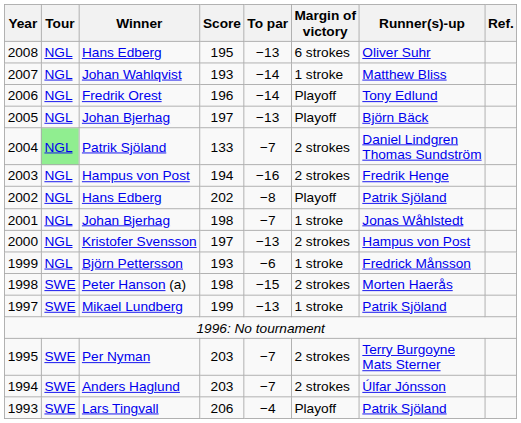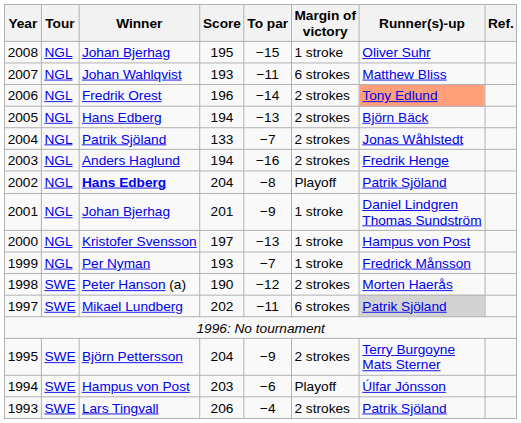 <table class="wikitable" style="font-size:95%">
 <tr>
 <th>Year</th>
 <th>Tour</th>
 <th>Winner</th>
 <th>Score</th>
 <th>To par</th>
 <th>Margin of<br>victory</th>
 <th>Runner(s)-up</th>
 <th>Ref.</th>
 </tr>
 <tr>
 <td>2008</td>
 <td><a href='#'>NGL</a></td>
-<td> <a href='#'>Hans Edberg</a></td>
+<td> <a href='#'>Johan Bjerhag</a></td>
 <td align=center>195</td>
-<td align=center>−13</td>
-<td>6 strokes</td>
+<td align=center>−15</td>
+<td>1 stroke</td>
 <td> <a href='#'>Oliver Suhr</a></td>
 <td></td>
 </tr>
 <tr>
 <td>2007</td>
 <td><a href='#'>NGL</a></td>
 <td> <a href='#'>Johan Wahlqvist</a></td>
 <td align=center>193</td>
-<td align=center>−14</td>
-<td>1 stroke</td>
+<td align=center>−11</td>
+<td>6 strokes</td>
 <td> <a href='#'>Matthew Bliss</a></td>
 <td></td>
 </tr>
 <tr>
 <td>2006</td>
 <td><a href='#'>NGL</a></td>
 <td> <a href='#'>Fredrik Orest</a></td>
 <td align=center>196</td>
 <td align=center>−14</td>
-<td>Playoff</td>
-<td> <a href='#'>Tony Edlund</a></td>
+<td>2 strokes</td>
+<td style="background: lightsalmon;"> <a href='#'>Tony Edlund</a></td>
 <td></td>
 </tr>
 <tr>
 <td>2005</td>
 <td><a href='#'>NGL</a></td>
-<td> <a href='#'>Johan Bjerhag</a></td>
-<td align=center>197</td>
+<td> <a href='#'>Hans Edberg</a></td>
+<td align=center>194</td>
 <td align=center>−13</td>
-<td>Playoff</td>
+<td>2 strokes</td>
 <td> <a href='#'>Björn Bäck</a></td>
 <td></td>
 </tr>
 <tr>
 <td>2004</td>
-<td style="background: lightgreen;"><a href='#'>NGL</a></td>
+<td><a href='#'>NGL</a></td>
 <td> <a href='#'>Patrik Sjöland</a></td>
 <td align=center>133</td>
 <td align=center>−7</td>
 <td>2 strokes</td>
-<td> <a href='#'>Daniel Lindgren</a><br> <a href='#'>Thomas Sundström</a></td>
+<td> <a href='#'>Jonas Wåhlstedt</a></td>
 <td></td>
 </tr>
 <tr>
 <td>2003</td>
 <td><a href='#'>NGL</a></td>
-<td> <a href='#'>Hampus von Post</a></td>
+<td> <a href='#'>Anders Haglund</a></td>
 <td align=center>194</td>
 <td align=center>−16</td>
 <td>2 strokes</td>
 <td> <a href='#'>Fredrik Henge</a></td>
 <td></td>
 </tr>
 <tr>
 <td>2002</td>
 <td><a href='#'>NGL</a></td>
-<td> <a href='#'>Hans Edberg</a></td>
-<td align=center>202</td>
+<td><strong> <a href='#'>Hans Edberg</a></strong></td>
+<td align=center>204</td>
 <td align=center>−8</td>
 <td>Playoff</td>
 <td> <a href='#'>Patrik Sjöland</a></td>
 <td></td>
 </tr>
 <tr>
 <td>2001</td>
 <td><a href='#'>NGL</a></td>
 <td> <a href='#'>Johan Bjerhag</a></td>
-<td align=center>198</td>
-<td align=center>−7</td>
+<td align=center>201</td>
+<td align=center>−9</td>
 <td>1 stroke</td>
-<td> <a href='#'>Jonas Wåhlstedt</a></td>
+<td> <a href='#'>Daniel Lindgren</a><br> <a href='#'>Thomas Sundström</a></td>
 <td></td>
 </tr>
 <tr>
 <td>2000</td>
 <td><a href='#'>NGL</a></td>
 <td> <a href='#'>Kristofer Svensson</a></td>
 <td align=center>197</td>
 <td align=center>−13</td>
-<td>2 strokes</td>
+<td>1 stroke</td>
 <td> <a href='#'>Hampus von Post</a></td>
 <td></td>
 </tr>
 <tr>
 <td>1999</td>
 <td><a href='#'>NGL</a></td>
-<td> <a href='#'>Björn Pettersson</a></td>
+<td> <a href='#'>Per Nyman</a></td>
 <td align=center>193</td>
-<td align=center>−6</td>
+<td align=center>−7</td>
 <td>1 stroke</td>
 <td> <a href='#'>Fredrick Månsson</a></td>
 <td></td>
 </tr>
 <tr>
 <td>1998</td>
 <td><a href='#'>SWE</a></td>
 <td> <a href='#'>Peter Hanson</a> (a)</td>
-<td align=center>198</td>
-<td align=center>−15</td>
+<td align=center>190</td>
+<td align=center>−12</td>
 <td>2 strokes</td>
 <td> <a href='#'>Morten Haerås</a></td>
 <td></td>
 </tr>
 <tr>
 <td>1997</td>
 <td><a href='#'>SWE</a></td>
 <td> <a href='#'>Mikael Lundberg</a></td>
-<td align=center>199</td>
-<td align=center>−13</td>
-<td>1 stroke</td>
-<td> <a href='#'>Patrik Sjöland</a></td>
+<td align=center>202</td>
+<td align=center>−11</td>
+<td>6 strokes</td>
+<td style="background: lightgrey;"> <a href='#'>Patrik Sjöland</a></td>
 <td></td>
 </tr>
 <tr>
 <td colspan=8 align=center><em>1996: No tournament</td>
 </tr>
 <tr>
 <td>1995</td>
 <td><a href='#'>SWE</a></td>
-<td> <a href='#'>Per Nyman</a></td>
-<td align=center>203</td>
-<td align=center>−7</td>
+<td> <a href='#'>Björn Pettersson</a></td>
+<td align=center>204</td>
+<td align=center>−9</td>
 <td>2 strokes</td>
 <td> <a href='#'>Terry Burgoyne</a><br> <a href='#'>Mats Sterner</a></td>
 <td></td>
 </tr>
 <tr>
 <td>1994</td>
 <td><a href='#'>SWE</a></td>
-<td> <a href='#'>Anders Haglund</a></td>
+<td> <a href='#'>Hampus von Post</a></td>
 <td align=center>203</td>
-<td align=center>−7</td>
-<td>2 strokes</td>
+<td align=center>−6</td>
+<td>Playoff</td>
 <td> <a href='#'>Úlfar Jónsson</a></td>
 <td></td>
 </tr>
 <tr>
 <td>1993</td>
 <td><a href='#'>SWE</a></td>
 <td> <a href='#'>Lars Tingvall</a></td>
 <td align=center>206</td>
 <td align=center>−4</td>
-<td>Playoff</td>
+<td>2 strokes</td>
 <td> <a href='#'>Patrik Sjöland</a></td>
 <td></td>
 </tr>
 </table>
